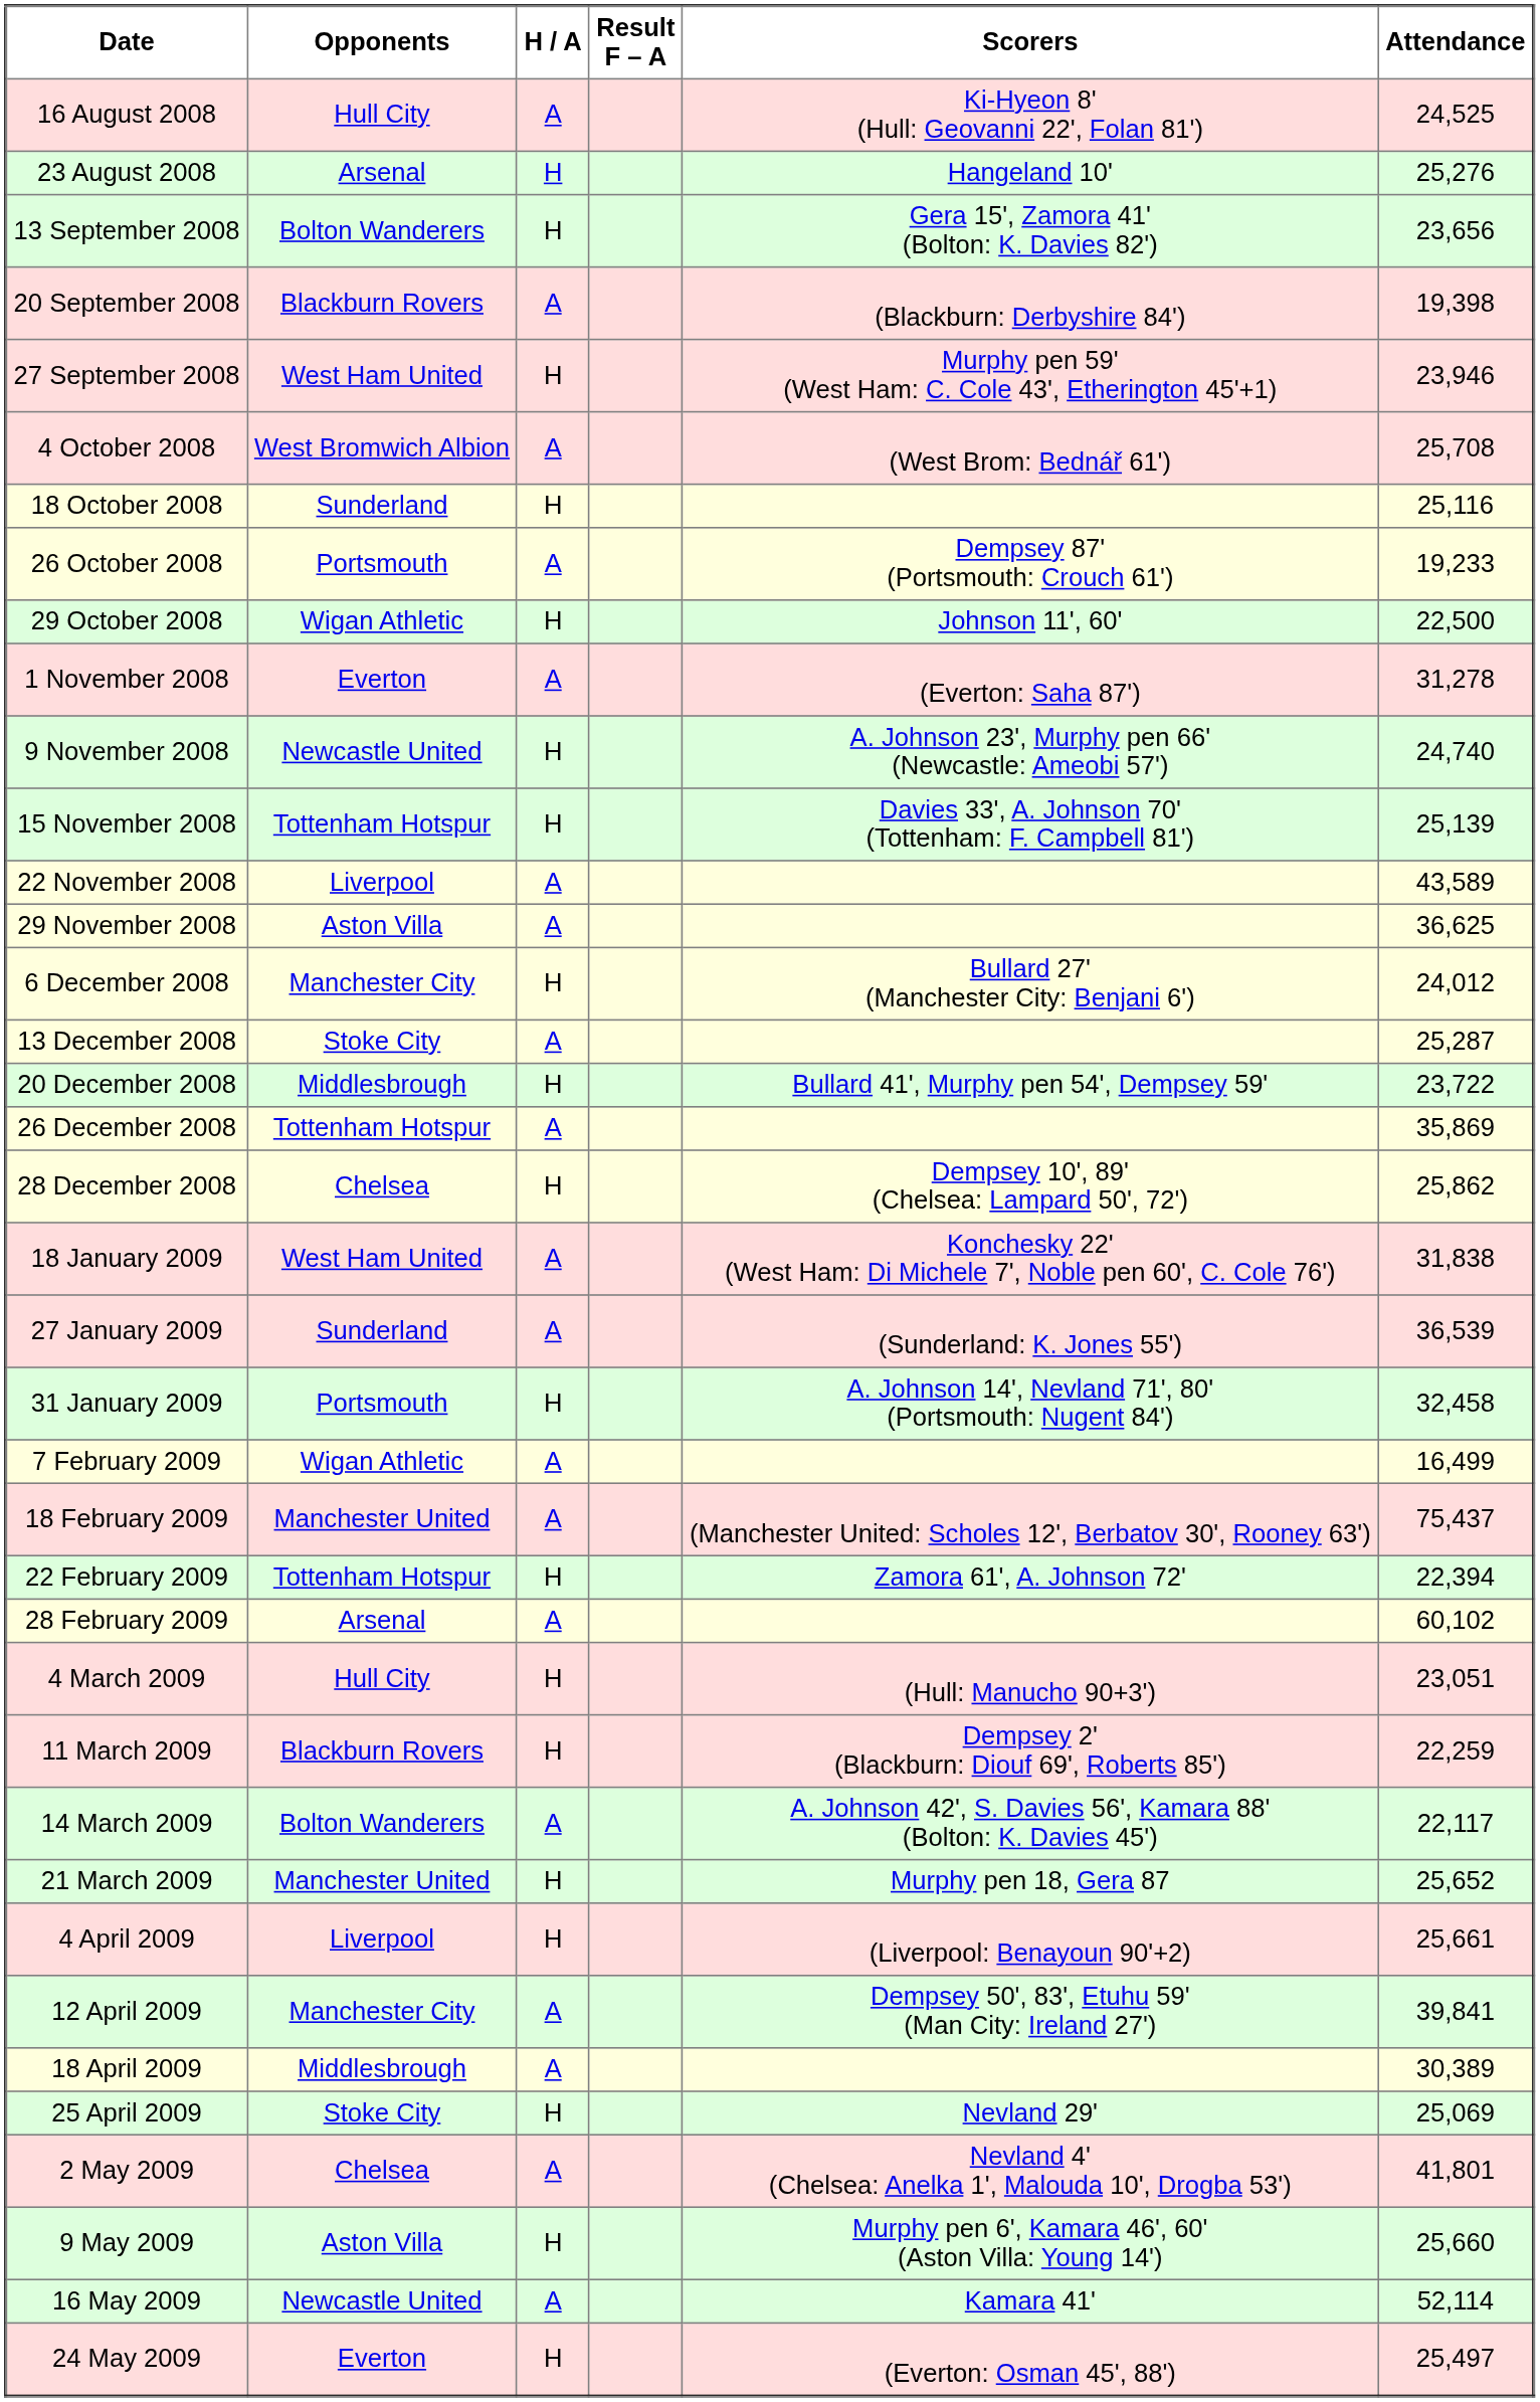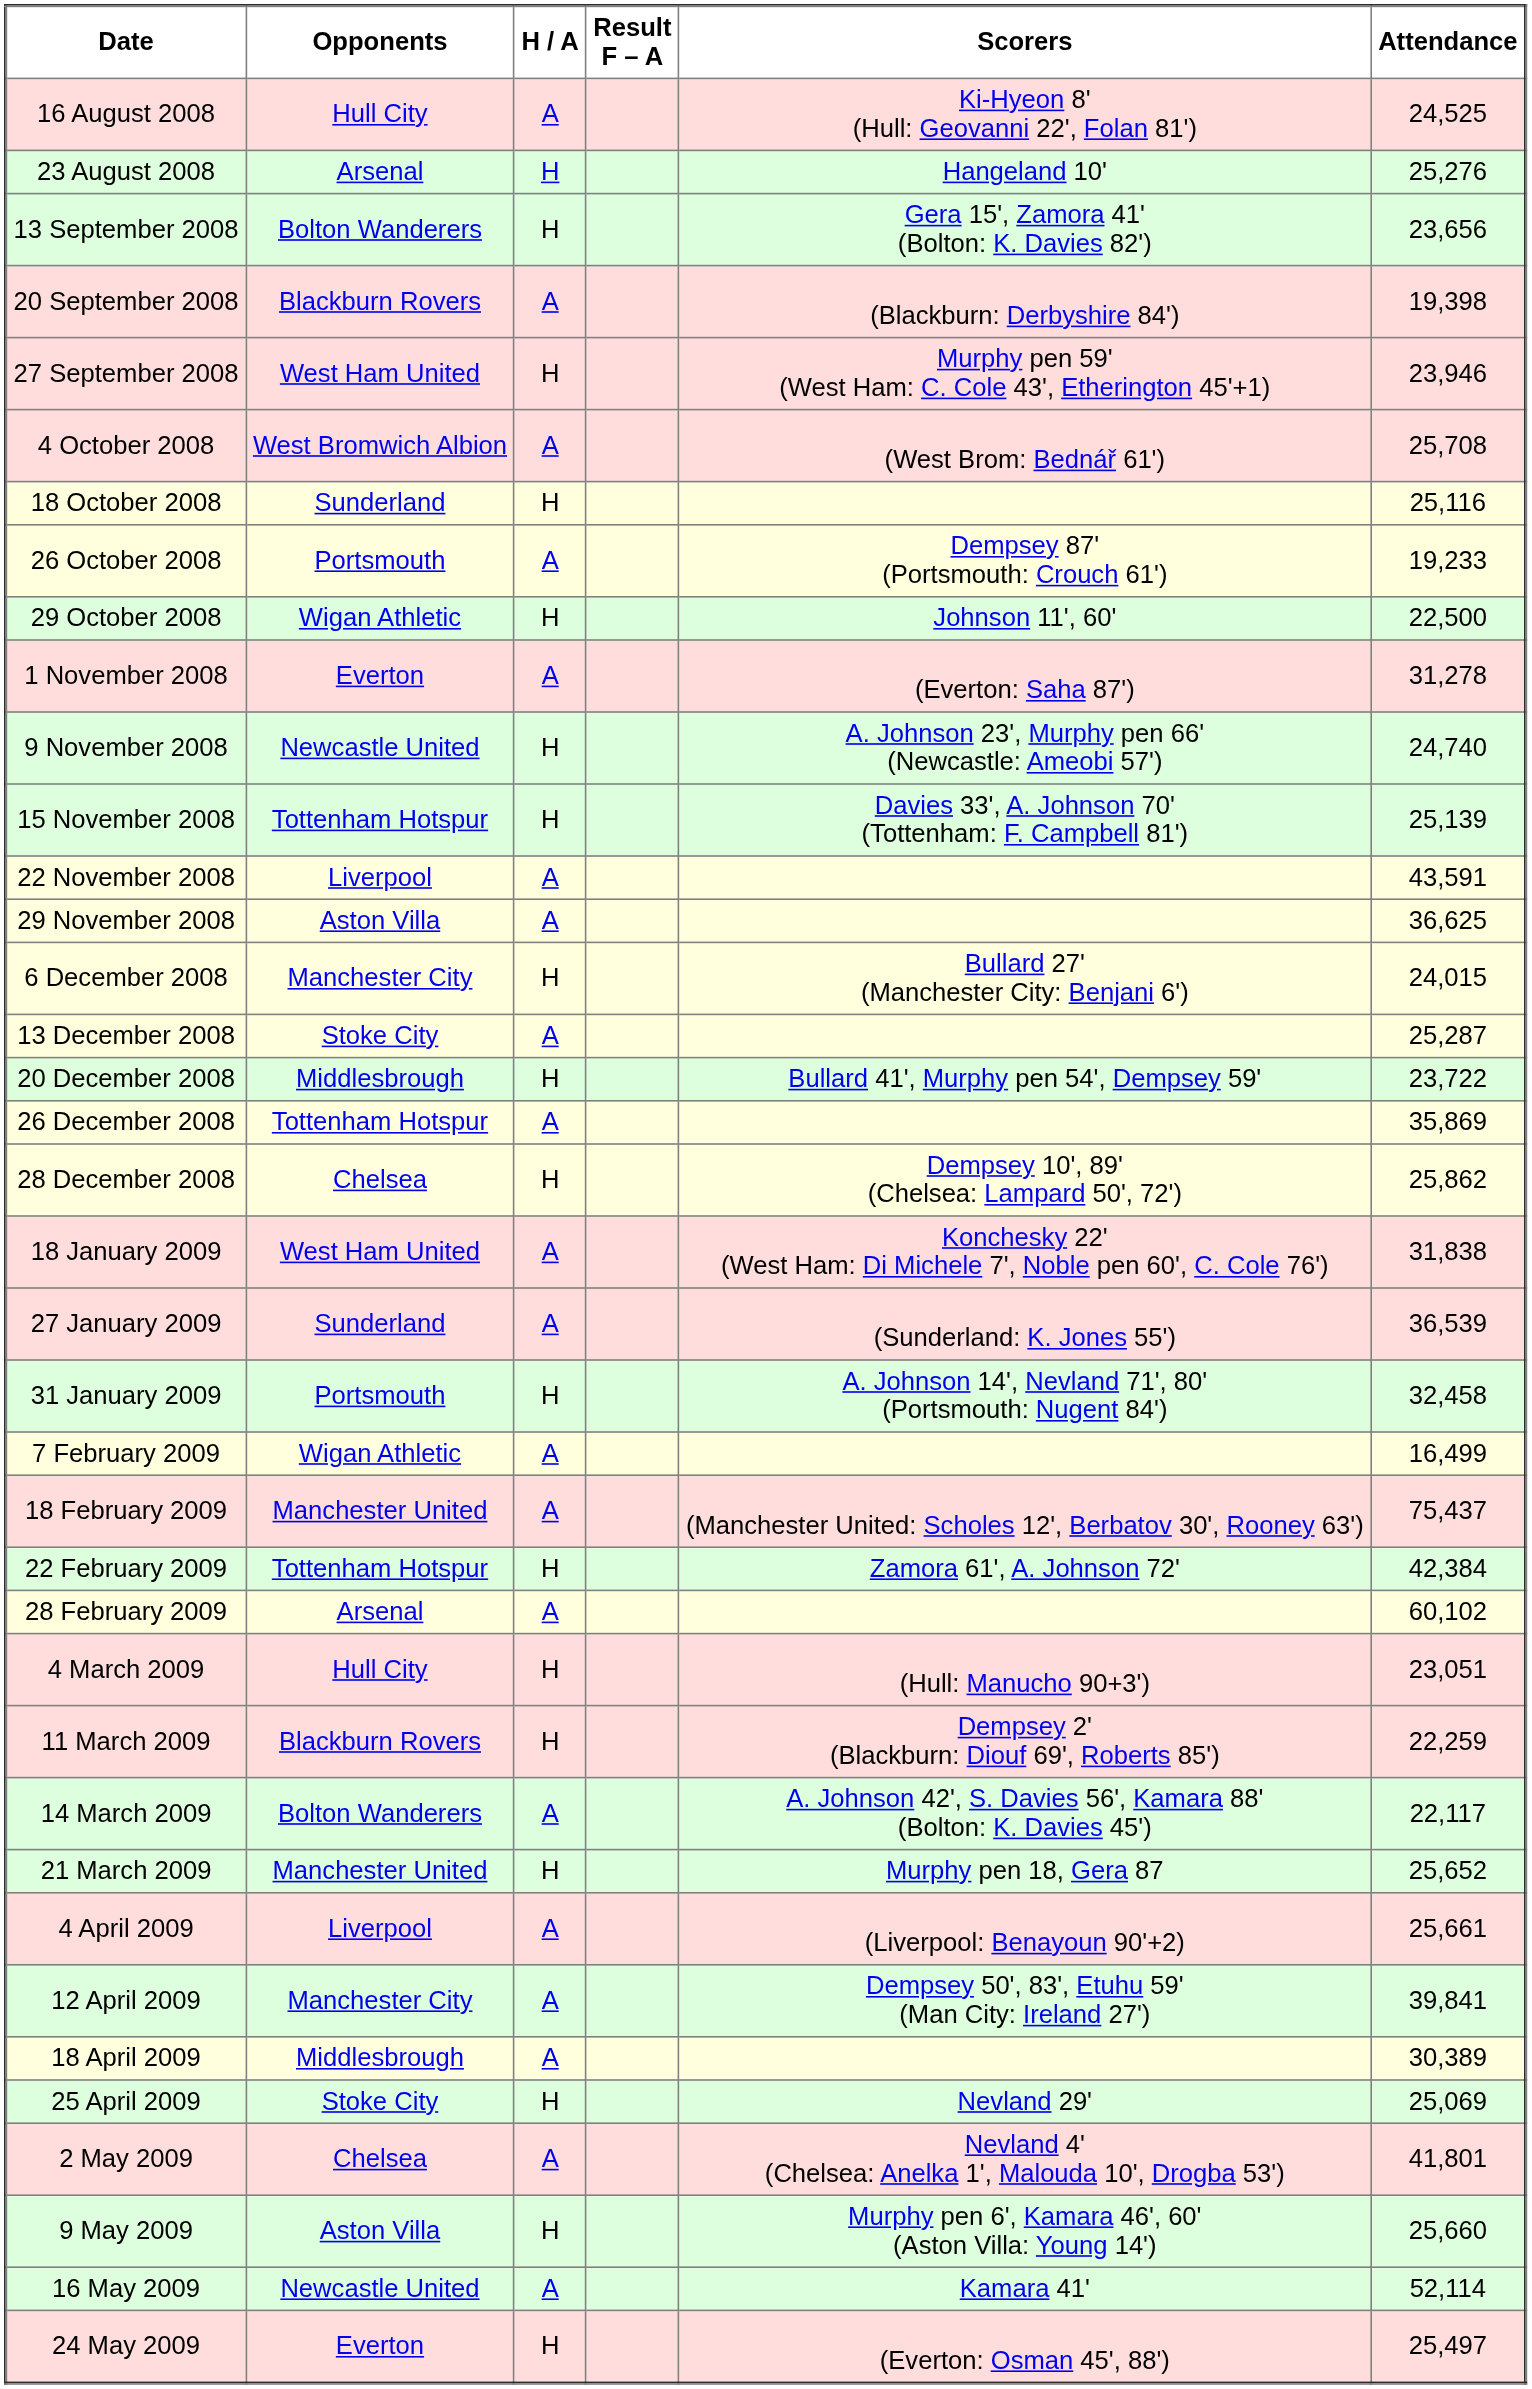 <table border="2" cellpadding="4" style="border-collapse:collapse; text-align:center;">
 <tr>
 <th>Date</th>
 <th>Opponents</th>
 <th>H / A</th>
 <th>Result<br>F – A</th>
 <th>Scorers</th>
 <th>Attendance</th>
 </tr>
 <tr style="background:#fdd;">
 <td>16 August 2008</td>
 <td><a href='#'>Hull City</a></td>
 <td><a href='#'>A</a></td>
 <td></td>
 <td><a href='#'>Ki-Hyeon</a> 8'<br>(Hull: <a href='#'>Geovanni</a> 22', <a href='#'>Folan</a> 81')</td>
 <td>24,525</td>
 </tr>
 <tr style="background:#dfd;">
 <td>23 August 2008</td>
 <td><a href='#'>Arsenal</a></td>
 <td><a href='#'>H</a></td>
 <td></td>
 <td><a href='#'>Hangeland</a> 10'</td>
 <td>25,276</td>
 </tr>
 <tr style="background:#dfd;">
 <td>13 September 2008</td>
 <td><a href='#'>Bolton Wanderers</a></td>
 <td>H</td>
 <td></td>
 <td><a href='#'>Gera</a> 15', <a href='#'>Zamora</a> 41'<br>(Bolton: <a href='#'>K. Davies</a> 82')</td>
 <td>23,656</td>
 </tr>
 <tr style="background:#fdd;">
 <td>20 September 2008</td>
 <td><a href='#'>Blackburn Rovers</a></td>
 <td><a href='#'>A</a></td>
 <td></td>
 <td><br>(Blackburn: <a href='#'>Derbyshire</a> 84')</td>
 <td>19,398</td>
 </tr>
 <tr style="background:#fdd;">
 <td>27 September 2008</td>
 <td><a href='#'>West Ham United</a></td>
 <td>H</td>
 <td></td>
 <td><a href='#'>Murphy</a> pen 59' <br>(West Ham: <a href='#'>C. Cole</a> 43', <a href='#'>Etherington</a> 45'+1)</td>
 <td>23,946</td>
 </tr>
 <tr style="background:#fdd;">
 <td>4 October 2008</td>
 <td><a href='#'>West Bromwich Albion</a></td>
 <td><a href='#'>A</a></td>
 <td></td>
 <td><br>(West Brom: <a href='#'>Bednář</a> 61')</td>
 <td>25,708</td>
 </tr>
 <tr style="background:#ffd;">
 <td>18 October 2008</td>
 <td><a href='#'>Sunderland</a></td>
 <td>H</td>
 <td></td>
 <td></td>
 <td>25,116</td>
 </tr>
 <tr style="background:#ffd;">
 <td>26 October 2008</td>
 <td><a href='#'>Portsmouth</a></td>
 <td><a href='#'>A</a></td>
 <td></td>
 <td><a href='#'>Dempsey</a> 87'<br>(Portsmouth: <a href='#'>Crouch</a> 61')</td>
 <td>19,233</td>
 </tr>
 <tr style="background:#dfd;">
 <td>29 October 2008</td>
 <td><a href='#'>Wigan Athletic</a></td>
 <td>H</td>
 <td></td>
 <td><a href='#'>Johnson</a> 11', 60'</td>
 <td>22,500</td>
 </tr>
 <tr style="background:#fdd;">
 <td>1 November 2008</td>
 <td><a href='#'>Everton</a></td>
 <td><a href='#'>A</a></td>
 <td></td>
 <td><br>(Everton: <a href='#'>Saha</a> 87')</td>
 <td>31,278</td>
 </tr>
 <tr style="background:#dfd;">
 <td>9 November 2008</td>
 <td><a href='#'>Newcastle United</a></td>
 <td>H</td>
 <td></td>
 <td><a href='#'>A. Johnson</a> 23', <a href='#'>Murphy</a> pen 66' <br>(Newcastle: <a href='#'>Ameobi</a> 57')</td>
 <td>24,740</td>
 </tr>
 <tr style="background:#dfd;">
 <td>15 November 2008</td>
 <td><a href='#'>Tottenham Hotspur</a></td>
 <td>H</td>
 <td></td>
 <td><a href='#'>Davies</a> 33', <a href='#'>A. Johnson</a> 70'<br>(Tottenham: <a href='#'>F. Campbell</a> 81')</td>
 <td>25,139</td>
 </tr>
 <tr style="background:#ffd;">
 <td>22 November 2008</td>
 <td><a href='#'>Liverpool</a></td>
 <td><a href='#'>A</a></td>
 <td></td>
 <td></td>
-<td>43,589</td>
+<td>43,591</td>
 </tr>
 <tr style="background:#ffd;">
 <td>29 November 2008</td>
 <td><a href='#'>Aston Villa</a></td>
 <td><a href='#'>A</a></td>
 <td></td>
 <td></td>
 <td>36,625</td>
 </tr>
 <tr style="background:#ffd;">
 <td>6 December 2008</td>
 <td><a href='#'>Manchester City</a></td>
 <td>H</td>
 <td></td>
 <td><a href='#'>Bullard</a> 27'<br>(Manchester City: <a href='#'>Benjani</a> 6')</td>
-<td>24,012</td>
+<td>24,015</td>
 </tr>
 <tr style="background:#ffd;">
 <td>13 December 2008</td>
 <td><a href='#'>Stoke City</a></td>
 <td><a href='#'>A</a></td>
 <td></td>
 <td></td>
 <td>25,287</td>
 </tr>
 <tr style="background:#dfd;">
 <td>20 December 2008</td>
 <td><a href='#'>Middlesbrough</a></td>
 <td>H</td>
 <td></td>
 <td><a href='#'>Bullard</a> 41', <a href='#'>Murphy</a> pen 54', <a href='#'>Dempsey</a> 59'</td>
 <td>23,722</td>
 </tr>
 <tr style="background:#ffd;">
 <td>26 December 2008</td>
 <td><a href='#'>Tottenham Hotspur</a></td>
 <td><a href='#'>A</a></td>
 <td></td>
 <td></td>
 <td>35,869</td>
 </tr>
 <tr style="background:#ffd;">
 <td>28 December 2008</td>
 <td><a href='#'>Chelsea</a></td>
 <td>H</td>
 <td></td>
 <td><a href='#'>Dempsey</a> 10', 89'<br>(Chelsea: <a href='#'>Lampard</a> 50', 72')</td>
 <td>25,862</td>
 </tr>
 <tr style="background:#fdd;">
 <td>18 January 2009</td>
 <td><a href='#'>West Ham United</a></td>
 <td><a href='#'>A</a></td>
 <td></td>
 <td><a href='#'>Konchesky</a> 22'<br>(West Ham: <a href='#'>Di Michele</a> 7', <a href='#'>Noble</a> pen 60', <a href='#'>C. Cole</a> 76')</td>
 <td>31,838</td>
 </tr>
 <tr style="background:#fdd;">
 <td>27 January 2009</td>
 <td><a href='#'>Sunderland</a></td>
 <td><a href='#'>A</a></td>
 <td></td>
 <td><br>(Sunderland: <a href='#'>K. Jones</a> 55')</td>
 <td>36,539</td>
 </tr>
 <tr style="background:#dfd;">
 <td>31 January 2009</td>
 <td><a href='#'>Portsmouth</a></td>
 <td>H</td>
 <td></td>
 <td><a href='#'>A. Johnson</a> 14', <a href='#'>Nevland</a> 71', 80'<br>(Portsmouth: <a href='#'>Nugent</a> 84')</td>
 <td>32,458</td>
 </tr>
 <tr style="background:#ffd;">
 <td>7 February 2009</td>
 <td><a href='#'>Wigan Athletic</a></td>
 <td><a href='#'>A</a></td>
 <td></td>
 <td></td>
 <td>16,499</td>
 </tr>
 <tr style="background:#fdd;">
 <td>18 February 2009</td>
 <td><a href='#'>Manchester United</a></td>
 <td><a href='#'>A</a></td>
 <td></td>
 <td><br>(Manchester United: <a href='#'>Scholes</a> 12', <a href='#'>Berbatov</a> 30', <a href='#'>Rooney</a> 63')</td>
 <td>75,437</td>
 </tr>
 <tr style="background:#dfd;">
 <td>22 February 2009</td>
 <td><a href='#'>Tottenham Hotspur</a></td>
 <td>H</td>
 <td></td>
 <td><a href='#'>Zamora</a> 61', <a href='#'>A. Johnson</a> 72'</td>
-<td>22,394</td>
+<td>42,384</td>
 </tr>
 <tr style="background:#ffd;">
 <td>28 February 2009</td>
 <td><a href='#'>Arsenal</a></td>
 <td><a href='#'>A</a></td>
 <td></td>
 <td></td>
 <td>60,102</td>
 </tr>
 <tr style="background:#fdd;">
 <td>4 March 2009</td>
 <td><a href='#'>Hull City</a></td>
 <td>H</td>
 <td></td>
 <td><br>(Hull: <a href='#'>Manucho</a> 90+3')</td>
 <td>23,051</td>
 </tr>
 <tr style="background:#fdd;">
 <td>11 March 2009</td>
 <td><a href='#'>Blackburn Rovers</a></td>
 <td>H</td>
 <td></td>
 <td><a href='#'>Dempsey</a> 2'<br>(Blackburn: <a href='#'>Diouf</a> 69', <a href='#'>Roberts</a> 85')</td>
 <td>22,259</td>
 </tr>
 <tr style="background:#dfd;">
 <td>14 March 2009</td>
 <td><a href='#'>Bolton Wanderers</a></td>
 <td><a href='#'>A</a></td>
 <td></td>
 <td><a href='#'>A. Johnson</a> 42', <a href='#'>S. Davies</a> 56', <a href='#'>Kamara</a> 88'<br>(Bolton: <a href='#'>K. Davies</a> 45')</td>
 <td>22,117</td>
 </tr>
 <tr style="background:#dfd;">
 <td>21 March 2009</td>
 <td><a href='#'>Manchester United</a></td>
 <td>H</td>
 <td></td>
 <td><a href='#'>Murphy</a> pen 18, <a href='#'>Gera</a> 87</td>
 <td>25,652</td>
 </tr>
 <tr style="background:#fdd;">
 <td>4 April 2009</td>
 <td><a href='#'>Liverpool</a></td>
-<td>H</td>
+<td><a href='#'>A</a></td>
 <td></td>
 <td><br>(Liverpool: <a href='#'>Benayoun</a> 90'+2)</td>
 <td>25,661</td>
 </tr>
 <tr style="background:#dfd;">
 <td>12 April 2009</td>
 <td><a href='#'>Manchester City</a></td>
 <td><a href='#'>A</a></td>
 <td></td>
 <td><a href='#'>Dempsey</a> 50', 83', <a href='#'>Etuhu</a> 59'<br>(Man City: <a href='#'>Ireland</a> 27')</td>
 <td>39,841</td>
 </tr>
 <tr style="background:#ffd;">
 <td>18 April 2009</td>
 <td><a href='#'>Middlesbrough</a></td>
 <td><a href='#'>A</a></td>
 <td></td>
 <td></td>
 <td>30,389</td>
 </tr>
 <tr style="background:#dfd;">
 <td>25 April 2009</td>
 <td><a href='#'>Stoke City</a></td>
 <td>H</td>
 <td></td>
 <td><a href='#'>Nevland</a> 29'</td>
 <td>25,069</td>
 </tr>
 <tr style="background:#fdd;">
 <td>2 May 2009</td>
 <td><a href='#'>Chelsea</a></td>
 <td><a href='#'>A</a></td>
 <td></td>
 <td><a href='#'>Nevland</a> 4'<br>(Chelsea: <a href='#'>Anelka</a> 1', <a href='#'>Malouda</a> 10', <a href='#'>Drogba</a> 53')</td>
 <td>41,801</td>
 </tr>
 <tr style="background:#dfd;">
 <td>9 May 2009</td>
 <td><a href='#'>Aston Villa</a></td>
 <td>H</td>
 <td></td>
 <td><a href='#'>Murphy</a> pen 6', <a href='#'>Kamara</a> 46', 60'<br>(Aston Villa: <a href='#'>Young</a> 14')</td>
 <td>25,660</td>
 </tr>
 <tr style="background:#dfd;">
 <td>16 May 2009</td>
 <td><a href='#'>Newcastle United</a></td>
 <td><a href='#'>A</a></td>
 <td></td>
 <td><a href='#'>Kamara</a> 41'</td>
 <td>52,114</td>
 </tr>
 <tr style="background:#fdd;">
 <td>24 May 2009</td>
 <td><a href='#'>Everton</a></td>
 <td>H</td>
 <td></td>
 <td><br>(Everton: <a href='#'>Osman</a> 45', 88')</td>
 <td>25,497</td>
 </tr>
 </table>
